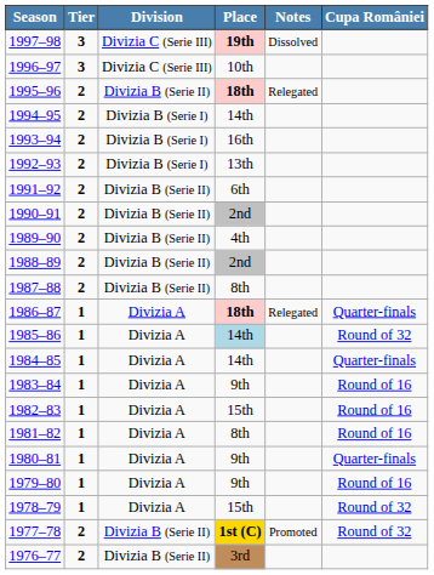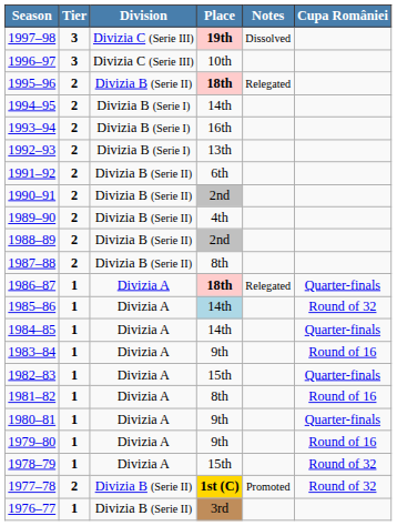 <table class="wikitable" style="text-align:center; font-size:85%">
 <tr>
 <th style="background:#487EAC;color:white;border:1px solid #373435">Season</th>
 <th style="background:#487EAC;color:white;border:1px solid #373435">Tier</th>
 <th style="background:#487EAC;color:white;border:1px solid #373435">Division</th>
 <th style="background:#487EAC;color:white;border:1px solid #373435">Place</th>
 <th style="background:#487EAC;color:white;border:1px solid #373435">Notes</th>
 <th style="background:#487EAC;color:white;border:1px solid #373435">Cupa României</th>
 </tr>
 <tr>
 <td><a href='#'>1997–98</a></td>
 <td><strong>3</strong></td>
 <td><a href='#'>Divizia C</a> <small>(Serie III)</small></td>
 <td align=center bgcolor=#FFCCCC><strong>19th</strong></td>
 <td><small>Dissolved</small></td>
 <td></td>
 </tr>
 <tr>
 <td><a href='#'>1996–97</a></td>
 <td><strong>3</strong></td>
 <td>Divizia C <small>(Serie III)</small></td>
 <td>10th</td>
 <td></td>
 <td></td>
 </tr>
 <tr>
 <td><a href='#'>1995–96</a></td>
 <td><strong>2</strong></td>
 <td><a href='#'>Divizia B</a> <small>(Serie II)</small></td>
 <td align=center bgcolor=#FFCCCC><strong>18th</strong></td>
 <td><small>Relegated</small></td>
 <td></td>
 </tr>
 <tr>
 <td><a href='#'>1994–95</a></td>
 <td><strong>2</strong></td>
 <td>Divizia B <small>(Serie I)</small></td>
 <td>14th</td>
 <td></td>
 <td></td>
 </tr>
 <tr>
 <td><a href='#'>1993–94</a></td>
 <td><strong>2</strong></td>
 <td>Divizia B <small>(Serie I)</small></td>
 <td>16th</td>
 <td></td>
 <td></td>
 </tr>
 <tr>
 <td><a href='#'>1992–93</a></td>
 <td><strong>2</strong></td>
 <td>Divizia B <small>(Serie I)</small></td>
 <td>13th</td>
 <td></td>
 <td></td>
 </tr>
 <tr>
 <td><a href='#'>1991–92</a></td>
 <td><strong>2</strong></td>
 <td>Divizia B <small>(Serie II)</small></td>
 <td>6th</td>
 <td></td>
 <td></td>
 </tr>
 <tr>
 <td><a href='#'>1990–91</a></td>
 <td><strong>2</strong></td>
 <td>Divizia B <small>(Serie II)</small></td>
 <td align=center bgcolor=silver>2nd</td>
 <td></td>
 <td></td>
 </tr>
 <tr>
 <td><a href='#'>1989–90</a></td>
 <td><strong>2</strong></td>
 <td>Divizia B <small>(Serie II)</small></td>
 <td>4th</td>
 <td></td>
 <td></td>
 </tr>
 <tr>
 <td><a href='#'>1988–89</a></td>
 <td><strong>2</strong></td>
 <td>Divizia B <small>(Serie II)</small></td>
 <td align=center bgcolor=silver>2nd</td>
 <td></td>
 <td></td>
 </tr>
 <tr>
 <td><a href='#'>1987–88</a></td>
 <td><strong>2</strong></td>
 <td>Divizia B <small>(Serie II)</small></td>
 <td>8th</td>
 <td></td>
 <td></td>
 </tr>
 <tr>
 <td><a href='#'>1986–87</a></td>
 <td><strong>1</strong></td>
 <td><a href='#'>Divizia A</a></td>
 <td align=center bgcolor=#FFCCCC><strong>18th</strong></td>
 <td><small>Relegated</small></td>
 <td><a href='#'>Quarter-finals</a></td>
 </tr>
 <tr>
 <td><a href='#'>1985–86</a></td>
 <td><strong>1</strong></td>
 <td>Divizia A</td>
 <td style="background: lightblue;">14th</td>
 <td></td>
 <td><a href='#'>Round of 32</a></td>
 </tr>
 <tr>
 <td><a href='#'>1984–85</a></td>
 <td><strong>1</strong></td>
 <td>Divizia A</td>
 <td>14th</td>
 <td></td>
 <td><a href='#'>Quarter-finals</a></td>
 </tr>
 <tr>
 <td><a href='#'>1983–84</a></td>
 <td><strong>1</strong></td>
 <td>Divizia A</td>
 <td>9th</td>
 <td></td>
 <td><a href='#'>Round of 16</a></td>
 </tr>
 <tr>
 <td><a href='#'>1982–83</a></td>
 <td><strong>1</strong></td>
 <td>Divizia A</td>
 <td>15th</td>
 <td></td>
-<td><a href='#'>Round of 16</a></td>
+<td><a href='#'>Quarter-finals</a></td>
 </tr>
 <tr>
 <td><a href='#'>1981–82</a></td>
 <td><strong>1</strong></td>
 <td>Divizia A</td>
 <td>8th</td>
 <td></td>
 <td><a href='#'>Round of 16</a></td>
 </tr>
 <tr>
 <td><a href='#'>1980–81</a></td>
 <td><strong>1</strong></td>
 <td>Divizia A</td>
 <td>9th</td>
 <td></td>
 <td><a href='#'>Quarter-finals</a></td>
 </tr>
 <tr>
 <td><a href='#'>1979–80</a></td>
 <td><strong>1</strong></td>
 <td>Divizia A</td>
 <td>9th</td>
 <td></td>
 <td><a href='#'>Round of 16</a></td>
 </tr>
 <tr>
 <td><a href='#'>1978–79</a></td>
 <td><strong>1</strong></td>
 <td>Divizia A</td>
 <td>15th</td>
 <td></td>
 <td><a href='#'>Round of 32</a></td>
 </tr>
 <tr>
 <td><a href='#'>1977–78</a></td>
 <td><strong>2</strong></td>
 <td><a href='#'>Divizia B</a> <small>(Serie II)</small></td>
 <td align=center bgcolor=gold><strong>1st (C)</strong></td>
 <td><small>Promoted</small></td>
 <td><a href='#'>Round of 32</a></td>
 </tr>
 <tr>
 <td><a href='#'>1976–77</a></td>
-<td><strong>2</strong></td>
+<td><strong>1</strong></td>
 <td>Divizia B <small>(Serie II)</small></td>
 <td align=center bgcolor=#BF8D5B>3rd</td>
 <td></td>
 <td></td>
 </tr>
 </table>
